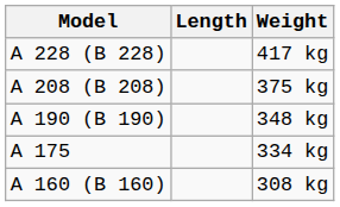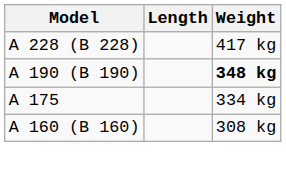 <table class="wikitable">
 <tr>
 <th>Model</th>
 <th>Length</th>
 <th>Weight</th>
 </tr>
 <tr>
 <td>A 228 (B 228)</td>
 <td></td>
 <td>417 kg</td>
 </tr>
 <tr>
-<td>A 208 (B 208)</td>
-<td></td>
-<td>375 kg</td>
-</tr>
-<tr>
 <td>A 190 (B 190)</td>
 <td></td>
-<td>348 kg</td>
+<td><strong>348 kg</strong></td>
 </tr>
 <tr>
 <td>A 175</td>
 <td></td>
 <td>334 kg</td>
 </tr>
 <tr>
 <td>A 160 (B 160)</td>
 <td></td>
 <td>308 kg</td>
 </tr>
 </table>
